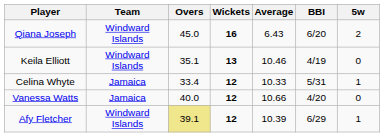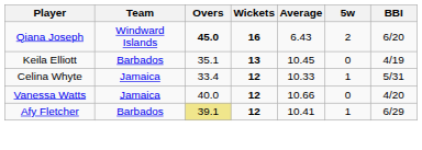 <table class="wikitable" style="text-align:center">
 <tr>
 <th width=125>Player</th>
 <th width=125>Team</th>
 <th width=60>Overs</th>
 <th width=60>Wickets</th>
 <th width=60>Average</th>
+<th width=60>5w</th>
 <th width=60>BBI</th>
-<th width=60>5w</th>
 </tr>
 <tr>
 <td><a href='#'>Qiana Joseph</a></td>
 <td><a href='#'>Windward Islands</a></td>
-<td>45.0</td>
+<td><strong>45.0</strong></td>
 <td><strong>16</strong></td>
 <td>6.43</td>
+<td>2</td>
 <td>6/20</td>
-<td>2</td>
 </tr>
 <tr>
 <td>Keila Elliott</td>
-<td><a href='#'>Windward Islands</a></td>
+<td><a href='#'>Barbados</a></td>
 <td>35.1</td>
 <td><strong>13</strong></td>
-<td>10.46</td>
+<td>10.45</td>
+<td>0</td>
 <td>4/19</td>
-<td>0</td>
 </tr>
 <tr>
 <td>Celina Whyte</td>
 <td><a href='#'>Jamaica</a></td>
 <td>33.4</td>
 <td><strong>12</strong></td>
 <td>10.33</td>
+<td>1</td>
 <td>5/31</td>
-<td>1</td>
 </tr>
 <tr>
 <td><a href='#'>Vanessa Watts</a></td>
 <td><a href='#'>Jamaica</a></td>
 <td>40.0</td>
 <td><strong>12</strong></td>
 <td>10.66</td>
+<td>0</td>
 <td>4/20</td>
-<td>0</td>
 </tr>
 <tr>
 <td><a href='#'>Afy Fletcher</a></td>
-<td><a href='#'>Windward Islands</a></td>
+<td><a href='#'>Barbados</a></td>
 <td style="background: khaki;">39.1</td>
 <td><strong>12</strong></td>
-<td>10.39</td>
+<td>10.41</td>
+<td>1</td>
 <td>6/29</td>
-<td>1</td>
 </tr>
 </table>
